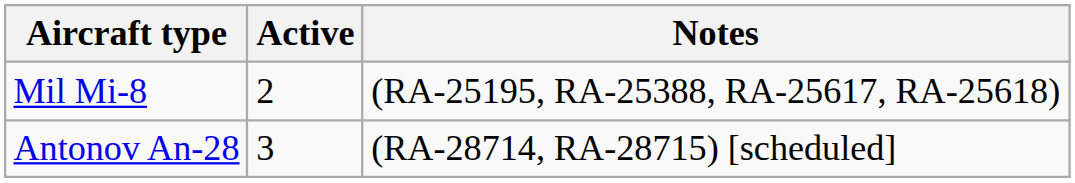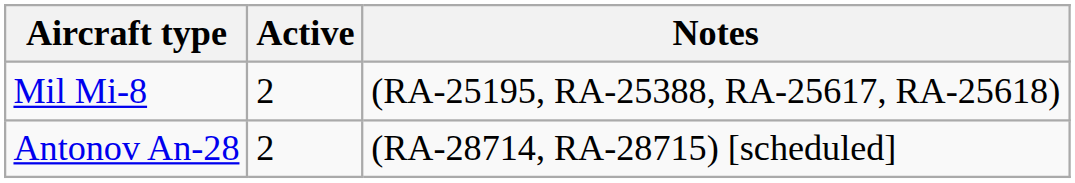 <table class="wikitable sortable">
 <tr>
 <th>Aircraft type</th>
 <th>Active</th>
 <th>Notes</th>
 </tr>
 <tr>
 <td><a href='#'>Mil Mi-8</a></td>
 <td>2</td>
 <td>(RA-25195, RA-25388, RA-25617, RA-25618)</td>
 </tr>
 <tr>
 <td><a href='#'>Antonov An-28</a></td>
-<td>3</td>
+<td>2</td>
 <td>(RA-28714, RA-28715) [scheduled]</td>
 </tr>
 </table>
